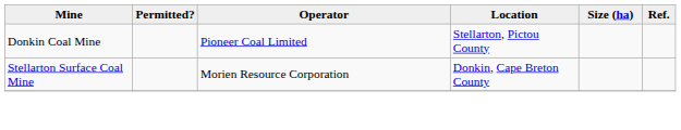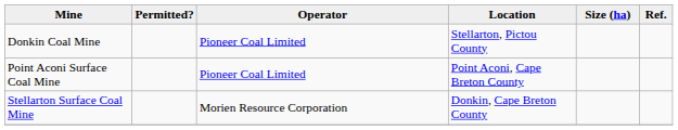 <table class="wikitable sortable">
 <tr>
 <th style="background:#efefef;" width=20%>Mine</th>
 <th style="background:#efefef;" width=5%>Permitted?</th>
 <th style="background:#efefef;" width=40%>Operator</th>
 <th style="background:#efefef;" width=20%>Location</th>
 <th style="background:#efefef;" width=10%>Size (<a href='#'>ha</a>)</th>
 <th style="background:#efefef;" width=5% class="unsortable">Ref.</th>
 </tr>
 <tr>
 <td>Donkin Coal Mine</td>
 <td></td>
 <td><a href='#'>Pioneer Coal Limited</a></td>
 <td><a href='#'>Stellarton</a>, <a href='#'>Pictou County</a></td>
 <td></td>
 <td align="center"></td>
 </tr>
 <tr>
+<td>Point Aconi Surface Coal Mine</td>
+<td></td>
+<td><a href='#'>Pioneer Coal Limited</a></td>
+<td><a href='#'>Point Aconi</a>, <a href='#'>Cape Breton County</a></td>
+<td></td>
+<td align="center"></td>
+</tr>
+<tr>
 <td><a href='#'>Stellarton Surface Coal Mine</a></td>
 <td></td>
 <td>Morien Resource Corporation</td>
 <td><a href='#'>Donkin</a>, <a href='#'>Cape Breton County</a></td>
 <td></td>
 <td align="center"></td>
 </tr>
 <tr>
 </tr>
 </table>
